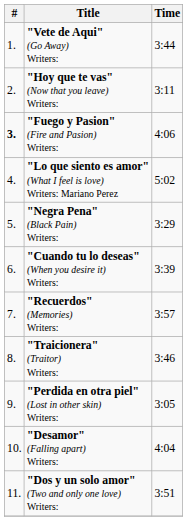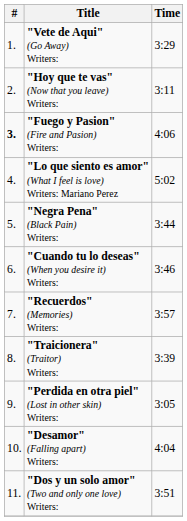 <table class="wikitable">
 <tr>
 <th>#</th>
 <th>Title</th>
 <th>Time</th>
 </tr>
 <tr>
 <td>1.</td>
 <td><strong>"Vete de Aqui"</strong> <br><small><em>(Go Away)</em> <br>Writers: </small></td>
-<td>3:44</td>
+<td>3:29</td>
 </tr>
 <tr>
 <td>2.</td>
 <td><strong>"Hoy que te vas"</strong><br><small><em>(Now that you leave)</em> <br>Writers: </small></td>
 <td>3:11</td>
 </tr>
 <tr>
 <td><strong>3.</strong></td>
 <td><strong>"Fuego y Pasion"</strong><br><small><em>(Fire and Pasion)</em> <br>Writers: </small></td>
 <td>4:06</td>
 </tr>
 <tr>
 <td>4.</td>
 <td><strong>"Lo que siento es amor"</strong><br><small><em>(What I feel is love)</em> <br>Writers: Mariano Perez </small></td>
 <td>5:02</td>
 </tr>
 <tr>
 <td>5.</td>
 <td><strong>"Negra Pena"</strong><br><small><em>(Black Pain)</em> <br>Writers: </small></td>
-<td>3:29</td>
+<td>3:44</td>
 </tr>
 <tr>
 <td>6.</td>
 <td><strong>"Cuando tu lo deseas"</strong><br><small><em>(When you desire it)</em> <br>Writers: </small></td>
-<td>3:39</td>
+<td>3:46</td>
 </tr>
 <tr>
 <td>7.</td>
 <td><strong>"Recuerdos"</strong><br><small><em>(Memories)</em> <br>Writers: </small></td>
 <td>3:57</td>
 </tr>
 <tr>
 <td>8.</td>
 <td><strong>"Traicionera"</strong><br><small><em>(Traitor)</em> <br>Writers: </small></td>
-<td>3:46</td>
+<td>3:39</td>
 </tr>
 <tr>
 <td>9.</td>
 <td><strong>"Perdida en otra piel"</strong><br><small><em>(Lost in other skin)</em> <br>Writers: </small></td>
 <td>3:05</td>
 </tr>
 <tr>
 <td>10.</td>
 <td><strong>"Desamor"</strong> <br><small> <em>(Falling apart)</em> <br>Writers: </small></td>
 <td>4:04</td>
 </tr>
 <tr>
 <td>11.</td>
 <td><strong>"Dos y un solo amor"</strong> <br><small> <em>(Two and only one love)</em> <br>Writers: </small></td>
 <td>3:51</td>
 </tr>
 <tr>
 </tr>
 </table>
